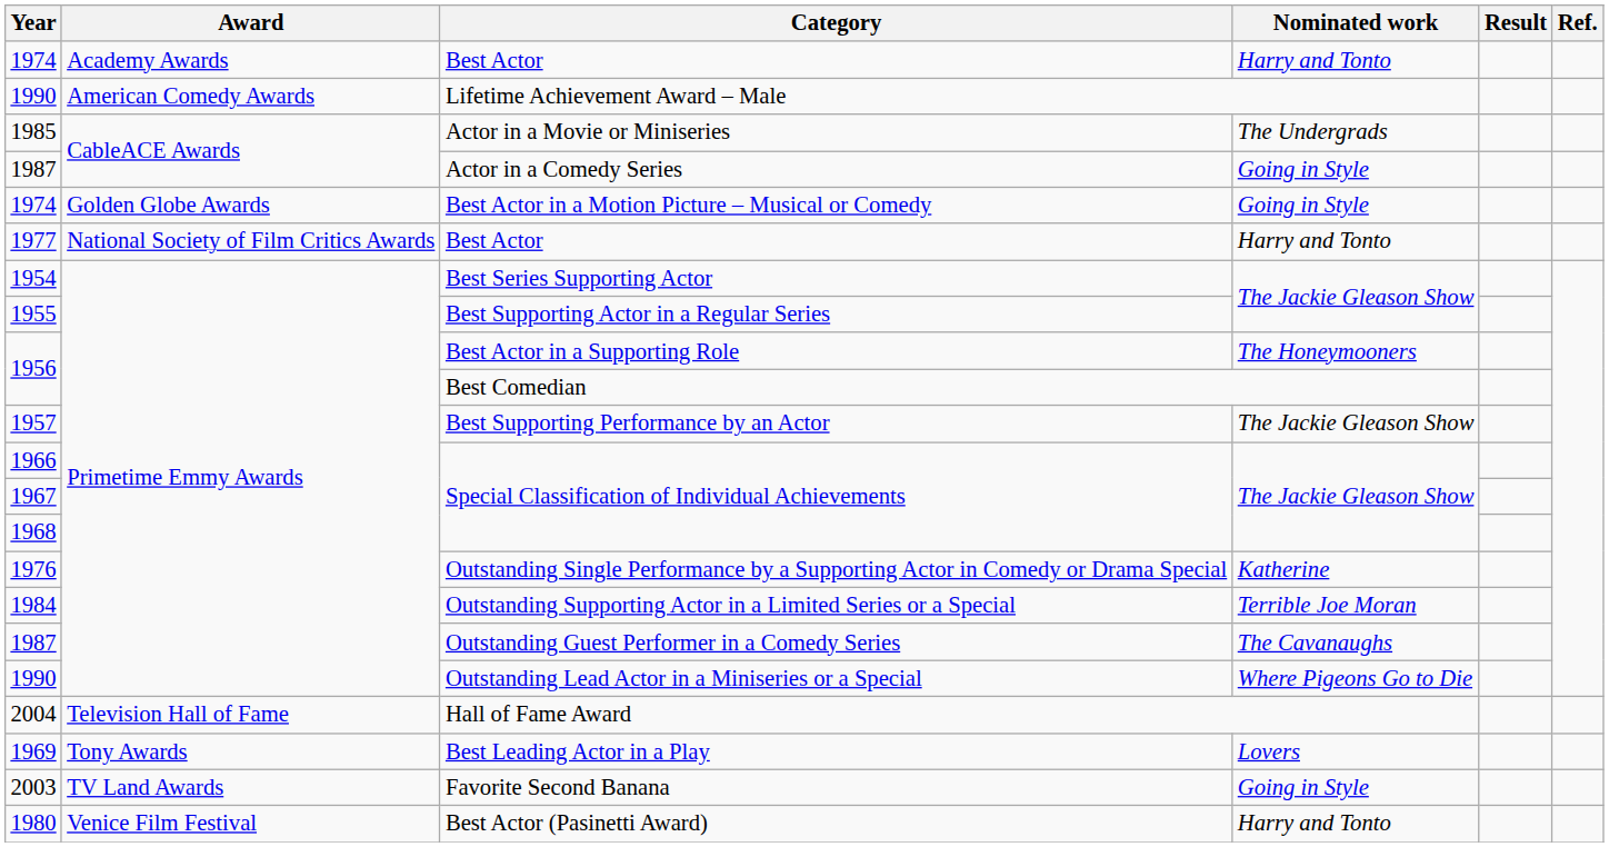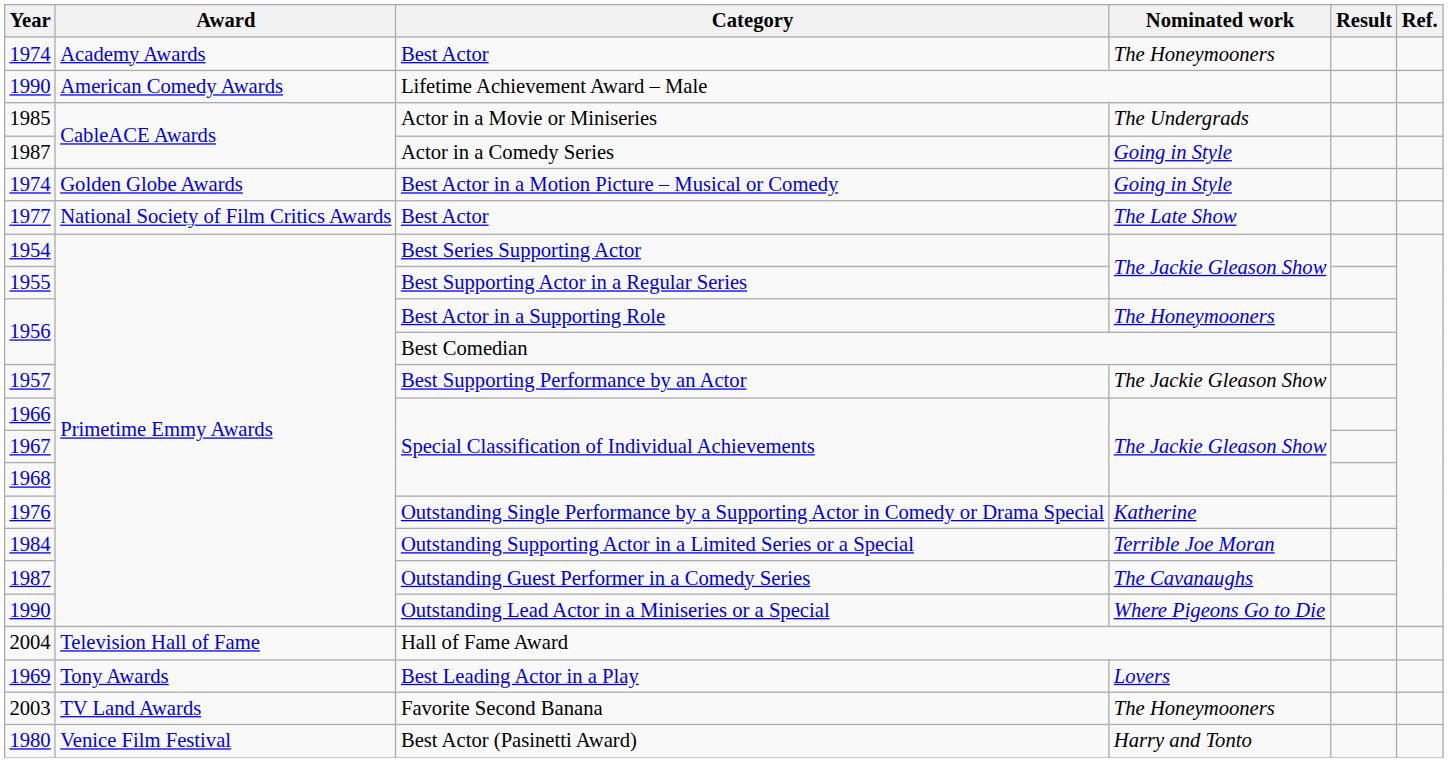 <table class="wikitable plainrowheaders">
 <tr>
 <th>Year</th>
 <th>Award</th>
 <th>Category</th>
 <th>Nominated work</th>
 <th>Result</th>
 <th>Ref.</th>
 </tr>
 <tr>
 <td><a href='#'>1974</a></td>
 <td><a href='#'>Academy Awards</a></td>
 <td><a href='#'>Best Actor</a></td>
-<td><em><a href='#'>Harry and Tonto</a></em></td>
+<td><em>The Honeymooners</em></td>
 <td></td>
 <td align="center"></td>
 </tr>
 <tr>
 <td><a href='#'>1990</a></td>
 <td><a href='#'>American Comedy Awards</a></td>
 <td colspan="2">Lifetime Achievement Award – Male</td>
 <td></td>
 <td align="center"></td>
 </tr>
 <tr>
 <td>1985</td>
 <td rowspan="2"><a href='#'>CableACE Awards</a></td>
 <td>Actor in a Movie or Miniseries</td>
 <td><em>The Undergrads</em></td>
 <td></td>
 <td align="center"></td>
 </tr>
 <tr>
 <td>1987</td>
 <td>Actor in a Comedy Series</td>
 <td><em><a href='#'>Going in Style</a></em></td>
 <td></td>
 <td align="center"></td>
 </tr>
 <tr>
 <td><a href='#'>1974</a></td>
 <td><a href='#'>Golden Globe Awards</a></td>
 <td><a href='#'>Best Actor in a Motion Picture – Musical or Comedy</a></td>
 <td><em><a href='#'>Going in Style</a></em></td>
 <td></td>
 <td align="center"></td>
 </tr>
 <tr>
 <td><a href='#'>1977</a></td>
 <td><a href='#'>National Society of Film Critics Awards</a></td>
 <td><a href='#'>Best Actor</a></td>
-<td><em>Harry and Tonto</em></td>
+<td><em><a href='#'>The Late Show</a></em></td>
 <td></td>
 <td align="center"></td>
 </tr>
 <tr>
 <td><a href='#'>1954</a></td>
 <td rowspan="12"><a href='#'>Primetime Emmy Awards</a></td>
 <td><a href='#'>Best Series Supporting Actor</a></td>
 <td rowspan="2"><em><a href='#'>The Jackie Gleason Show</a></em></td>
 <td></td>
 <td align="center" rowspan="12"></td>
 </tr>
 <tr>
 <td><a href='#'>1955</a></td>
 <td><a href='#'>Best Supporting Actor in a Regular Series</a></td>
 <td></td>
 </tr>
 <tr>
 <td rowspan="2"><a href='#'>1956</a></td>
 <td><a href='#'>Best Actor in a Supporting Role</a></td>
 <td><em><a href='#'>The Honeymooners</a></em></td>
 <td></td>
 </tr>
 <tr>
 <td colspan="2">Best Comedian</td>
 <td></td>
 </tr>
 <tr>
 <td><a href='#'>1957</a></td>
 <td><a href='#'>Best Supporting Performance by an Actor</a></td>
 <td><em>The Jackie Gleason Show</em></td>
 <td></td>
 </tr>
 <tr>
 <td><a href='#'>1966</a></td>
 <td rowspan="3"><a href='#'>Special Classification of Individual Achievements</a></td>
 <td rowspan="3"><em><a href='#'>The Jackie Gleason Show</a></em></td>
 <td></td>
 </tr>
 <tr>
 <td><a href='#'>1967</a></td>
 <td></td>
 </tr>
 <tr>
 <td><a href='#'>1968</a></td>
 <td></td>
 </tr>
 <tr>
 <td><a href='#'>1976</a></td>
 <td><a href='#'>Outstanding Single Performance by a Supporting Actor in Comedy or Drama Special</a></td>
 <td><em><a href='#'>Katherine</a></em></td>
 <td></td>
 </tr>
 <tr>
 <td><a href='#'>1984</a></td>
 <td><a href='#'>Outstanding Supporting Actor in a Limited Series or a Special</a></td>
 <td><em><a href='#'>Terrible Joe Moran</a></em></td>
 <td></td>
 </tr>
 <tr>
 <td><a href='#'>1987</a></td>
 <td><a href='#'>Outstanding Guest Performer in a Comedy Series</a></td>
 <td><em><a href='#'>The Cavanaughs</a></em> </td>
 <td></td>
 </tr>
 <tr>
 <td><a href='#'>1990</a></td>
 <td><a href='#'>Outstanding Lead Actor in a Miniseries or a Special</a></td>
 <td><em><a href='#'>Where Pigeons Go to Die</a></em></td>
 <td></td>
 </tr>
 <tr>
 <td>2004</td>
 <td><a href='#'>Television Hall of Fame</a></td>
 <td colspan="2">Hall of Fame Award</td>
 <td></td>
 <td align="center"></td>
 </tr>
 <tr>
 <td><a href='#'>1969</a></td>
 <td><a href='#'>Tony Awards</a></td>
 <td><a href='#'>Best Leading Actor in a Play</a></td>
 <td><em><a href='#'>Lovers</a></em></td>
 <td></td>
 <td align="center"></td>
 </tr>
 <tr>
 <td>2003</td>
 <td><a href='#'>TV Land Awards</a></td>
 <td>Favorite Second Banana</td>
-<td><em><a href='#'>Going in Style</a></em></td>
+<td><em>The Honeymooners</em></td>
 <td></td>
 <td align="center"></td>
 </tr>
 <tr>
 <td><a href='#'>1980</a></td>
 <td><a href='#'>Venice Film Festival</a></td>
 <td>Best Actor (Pasinetti Award)</td>
 <td><em>Harry and Tonto</em></td>
 <td></td>
 <td align="center"></td>
 </tr>
 </table>
